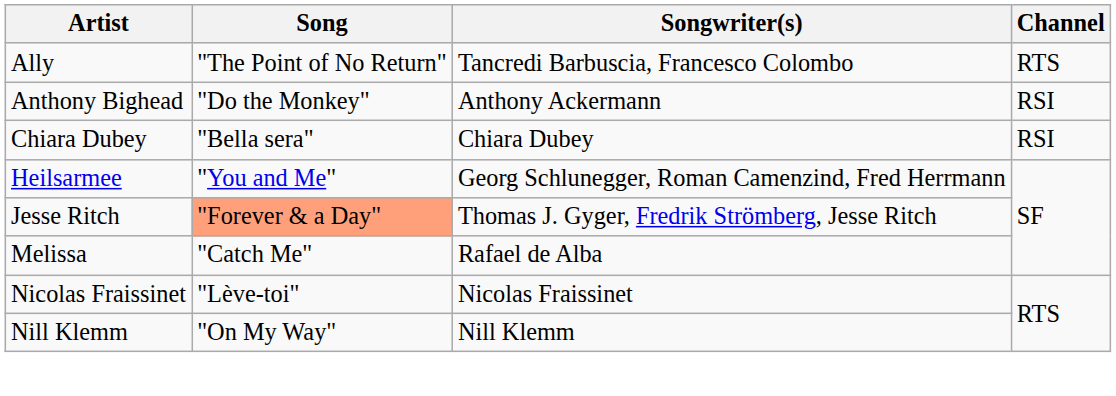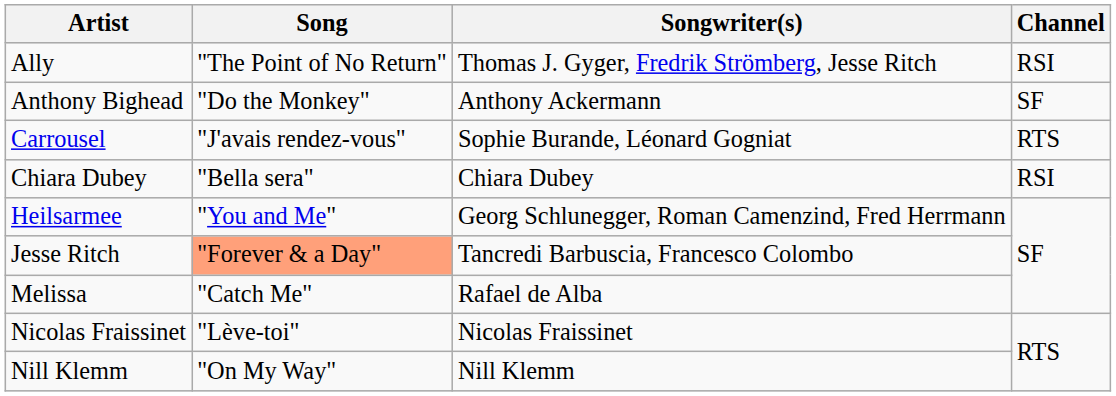 <table class="sortable wikitable" style="margin: 1em auto 1em auto;">
 <tr>
 <th>Artist</th>
 <th>Song</th>
 <th>Songwriter(s)</th>
 <th>Channel</th>
 </tr>
 <tr>
 <td align="left">Ally</td>
 <td>"The Point of No Return"</td>
-<td align="left">Tancredi Barbuscia, Francesco Colombo</td>
-<td>RTS</td>
+<td align="left">Thomas J. Gyger, <a href='#'>Fredrik Strömberg</a>, Jesse Ritch</td>
+<td>RSI</td>
 </tr>
 <tr>
 <td align="left">Anthony Bighead</td>
 <td align="left">"Do the Monkey"</td>
 <td align="left">Anthony Ackermann</td>
-<td>RSI</td>
+<td>SF</td>
+</tr>
+<tr>
+<td align="left"><a href='#'>Carrousel</a></td>
+<td align="left">"J'avais rendez-vous"</td>
+<td align="left">Sophie Burande, Léonard Gogniat</td>
+<td>RTS</td>
 </tr>
 <tr>
 <td align="left">Chiara Dubey</td>
 <td align="left">"Bella sera"</td>
 <td align="left">Chiara Dubey</td>
 <td>RSI</td>
 </tr>
 <tr>
 <td align="left"><a href='#'>Heilsarmee</a></td>
 <td align="left">"<a href='#'>You and Me</a>"</td>
 <td align="left">Georg Schlunegger, Roman Camenzind, Fred Herrmann</td>
 <td rowspan="3">SF</td>
 </tr>
 <tr>
 <td align="left">Jesse Ritch</td>
 <td align="left" style="background: lightsalmon;">"Forever & a Day"</td>
-<td align="left">Thomas J. Gyger, <a href='#'>Fredrik Strömberg</a>, Jesse Ritch</td>
+<td align="left">Tancredi Barbuscia, Francesco Colombo</td>
 </tr>
 <tr>
 <td>Melissa</td>
 <td align="left">"Catch Me"</td>
 <td>Rafael de Alba</td>
 </tr>
 <tr>
 <td>Nicolas Fraissinet</td>
 <td>"Lève-toi"</td>
 <td>Nicolas Fraissinet</td>
 <td rowspan="2">RTS</td>
 </tr>
 <tr>
 <td align="left">Nill Klemm</td>
 <td align="left">"On My Way"</td>
 <td align="left">Nill Klemm</td>
 </tr>
 </table>
